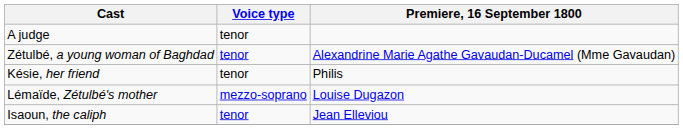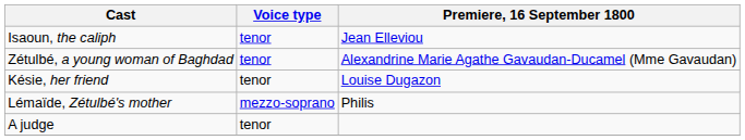 <table class="wikitable">
 <tr>
 <th>Cast</th>
 <th><a href='#'>Voice type</a></th>
 <th>Premiere, 16 September 1800</th>
 </tr>
 <tr>
-<td>A judge</td>
-<td>tenor</td>
-<td></td>
+<td>Isaoun, <em>the caliph</em></td>
+<td><a href='#'>tenor</a></td>
+<td><a href='#'>Jean Elleviou</a></td>
 </tr>
 <tr>
 <td>Zétulbé, <em>a young woman of Baghdad</em></td>
 <td><a href='#'>tenor</a></td>
 <td><a href='#'>Alexandrine Marie Agathe Gavaudan-Ducamel</a> (Mme Gavaudan)</td>
 </tr>
 <tr>
 <td>Késie, <em>her friend</em></td>
 <td>tenor</td>
-<td>Philis</td>
+<td><a href='#'>Louise Dugazon</a></td>
 </tr>
 <tr>
 <td>Lémaïde, <em>Zétulbé's mother</em></td>
 <td><a href='#'>mezzo-soprano</a></td>
-<td><a href='#'>Louise Dugazon</a></td>
+<td>Philis</td>
 </tr>
 <tr>
-<td>Isaoun, <em>the caliph</em></td>
-<td><a href='#'>tenor</a></td>
-<td><a href='#'>Jean Elleviou</a></td>
+<td>A judge</td>
+<td>tenor</td>
+<td></td>
 </tr>
 <tr>
 </tr>
 </table>
